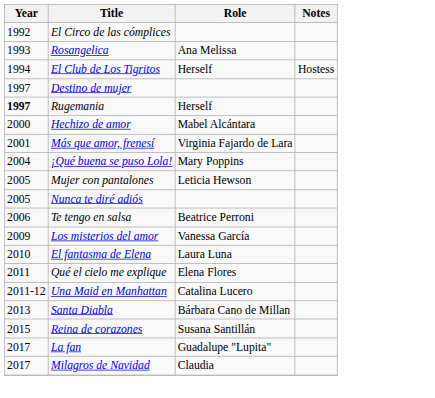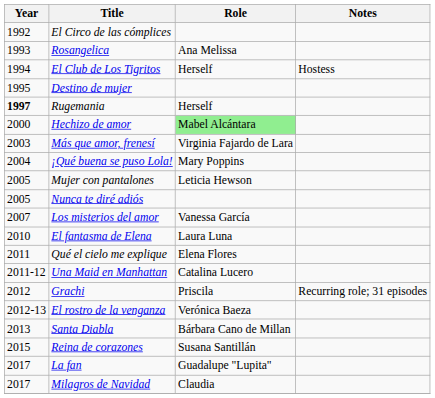 <table class="wikitable sortable">
 <tr>
 <th>Year</th>
 <th>Title</th>
 <th>Role</th>
 <th>Notes</th>
 </tr>
 <tr>
 <td>1992</td>
 <td><em>El Circo de las cómplices</em></td>
 <td></td>
 <td></td>
 </tr>
 <tr>
 <td>1993</td>
 <td><em><a href='#'>Rosangelica</a></em></td>
 <td>Ana Melissa</td>
 <td></td>
 </tr>
 <tr>
 <td>1994</td>
 <td><em><a href='#'>El Club de Los Tigritos</a></em></td>
 <td>Herself</td>
 <td>Hostess</td>
 </tr>
 <tr>
-<td>1997</td>
+<td>1995</td>
 <td><em><a href='#'>Destino de mujer</a></em></td>
 <td></td>
 <td></td>
 </tr>
 <tr>
 <td><strong>1997</strong></td>
 <td><em>Rugemania</em></td>
 <td>Herself</td>
 <td></td>
 </tr>
 <tr>
 <td>2000</td>
 <td><em><a href='#'>Hechizo de amor</a></em></td>
-<td>Mabel Alcántara</td>
+<td style="background: lightgreen;">Mabel Alcántara</td>
 <td></td>
 </tr>
 <tr>
-<td>2001</td>
+<td>2003</td>
 <td><em><a href='#'>Más que amor, frenesí</a></em></td>
 <td>Virginia Fajardo de Lara</td>
 <td></td>
 </tr>
 <tr>
 <td>2004</td>
 <td><em><a href='#'>¡Qué buena se puso Lola!</a></em></td>
 <td>Mary Poppins</td>
 <td></td>
 </tr>
 <tr>
 <td>2005</td>
 <td><em>Mujer con pantalones</em></td>
 <td>Leticia Hewson</td>
 <td></td>
 </tr>
 <tr>
 <td>2005</td>
 <td><em><a href='#'>Nunca te diré adiós</a></em></td>
 <td></td>
 <td></td>
 </tr>
 <tr>
-<td>2006</td>
-<td><em>Te tengo en salsa</em></td>
-<td>Beatrice Perroni</td>
-<td></td>
-</tr>
-<tr>
-<td>2009</td>
+<td>2007</td>
 <td><em><a href='#'>Los misterios del amor</a></em></td>
 <td>Vanessa García</td>
 <td></td>
 </tr>
 <tr>
 <td>2010</td>
 <td><em><a href='#'>El fantasma de Elena</a></em></td>
 <td>Laura Luna</td>
 <td></td>
 </tr>
 <tr>
 <td>2011</td>
 <td><em>Qué el cielo me explique</em></td>
 <td>Elena Flores</td>
 <td></td>
 </tr>
 <tr>
 <td>2011-12</td>
 <td><em><a href='#'>Una Maid en Manhattan</a></em></td>
 <td>Catalina Lucero</td>
+<td></td>
+</tr>
+<tr>
+<td>2012</td>
+<td><em><a href='#'>Grachi</a></em></td>
+<td>Priscila</td>
+<td>Recurring role; 31 episodes</td>
+</tr>
+<tr>
+<td>2012-13</td>
+<td><em><a href='#'>El rostro de la venganza</a></em></td>
+<td>Verónica Baeza</td>
 <td></td>
 </tr>
 <tr>
 <td>2013</td>
 <td><em><a href='#'>Santa Diabla</a></em></td>
 <td>Bárbara Cano de Millan</td>
 <td></td>
 </tr>
 <tr>
 <td>2015</td>
 <td><em><a href='#'>Reina de corazones</a></em></td>
 <td>Susana Santillán</td>
 <td></td>
 </tr>
 <tr>
 <td>2017</td>
 <td><em><a href='#'>La fan</a></em></td>
 <td>Guadalupe "Lupita"</td>
 <td></td>
 </tr>
 <tr>
 <td>2017</td>
 <td><em><a href='#'>Milagros de Navidad</a></em></td>
 <td>Claudia</td>
 <td></td>
 </tr>
 <tr>
 </tr>
 </table>
